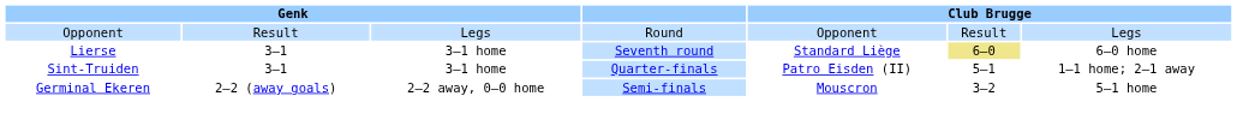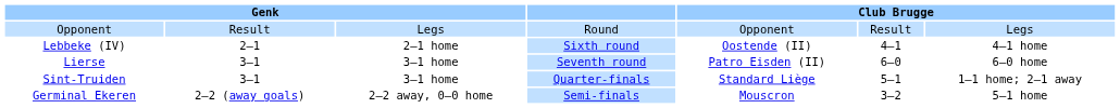 <table width="100%" style="text-align:center">
 <tr style="vertical-align:top; background:#9cf;">
 <th colspan=3 style="width:1*">Genk</th>
 <th></th>
 <th colspan=3 style="width:1*">Club Brugge</th>
 </tr>
 <tr style="vertical-align:top; background:#c1e0ff;">
 <td>Opponent</td>
 <td>Result</td>
 <td>Legs</td>
 <td style="background:#c1e0ff;">Round</td>
 <td>Opponent</td>
 <td>Result</td>
 <td>Legs</td>
 </tr>
 <tr>
+<td><a href='#'>Lebbeke</a> (IV)</td>
+<td>2–1</td>
+<td>2–1 home</td>
+<td style="background:#c1e0ff;"><a href='#'>Sixth round</a></td>
+<td><a href='#'>Oostende</a> (II)</td>
+<td>4–1</td>
+<td>4–1 home</td>
+</tr>
+<tr>
 <td><a href='#'>Lierse</a></td>
 <td>3–1</td>
 <td>3–1 home</td>
 <td style="background:#c1e0ff;"><a href='#'>Seventh round</a></td>
-<td><a href='#'>Standard Liège</a></td>
-<td style="background: khaki;">6–0</td>
+<td><a href='#'>Patro Eisden</a> (II)</td>
+<td>6–0</td>
 <td>6–0 home</td>
 </tr>
 <tr>
 <td><a href='#'>Sint-Truiden</a></td>
 <td>3–1</td>
 <td>3–1 home</td>
 <td style="background:#c1e0ff;"><a href='#'>Quarter-finals</a></td>
-<td><a href='#'>Patro Eisden</a> (II)</td>
+<td><a href='#'>Standard Liège</a></td>
 <td>5–1</td>
 <td>1–1 home; 2–1 away</td>
 </tr>
 <tr>
 <td><a href='#'>Germinal Ekeren</a></td>
 <td>2–2 (<a href='#'>away goals</a>)</td>
 <td>2–2 away, 0–0 home</td>
 <td style="background:#c1e0ff;"><a href='#'>Semi-finals</a></td>
 <td><a href='#'>Mouscron</a></td>
 <td>3–2</td>
 <td>5–1 home</td>
 </tr>
 </table>
